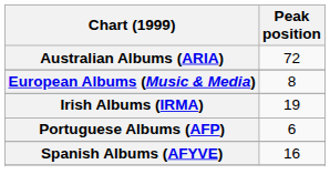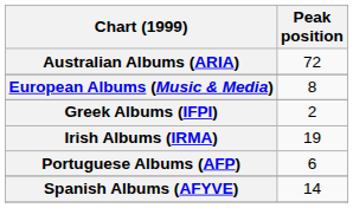 <table class="wikitable sortable plainrowheaders" style="text-align:center">
 <tr>
 <th scope="col">Chart (1999)</th>
 <th scope="col">Peak<br>position</th>
 </tr>
 <tr>
 <th scope="row">Australian Albums (<a href='#'>ARIA</a>)</th>
 <td>72</td>
 </tr>
 <tr>
 </tr>
 <tr>
 </tr>
 <tr>
 </tr>
 <tr>
 </tr>
 <tr>
 <th scope="row"><a href='#'>European Albums</a> (<em><a href='#'>Music & Media</a></em>)</th>
 <td>8</td>
 </tr>
 <tr>
 </tr>
 <tr>
 </tr>
 <tr>
+<th scope="row">Greek Albums (<a href='#'>IFPI</a>)</th>
+<td>2</td>
+</tr>
+<tr>
 <th scope="row">Irish Albums (<a href='#'>IRMA</a>)</th>
 <td>19</td>
 </tr>
 <tr>
 <th scope="row">Portuguese Albums (<a href='#'>AFP</a>)</th>
 <td>6</td>
 </tr>
 <tr>
 </tr>
 <tr>
 <th scope="row">Spanish Albums (<a href='#'>AFYVE</a>)</th>
-<td>16</td>
+<td>14</td>
 </tr>
 <tr>
 </tr>
 <tr>
 </tr>
 <tr>
 </tr>
 <tr>
 </tr>
 </table>
